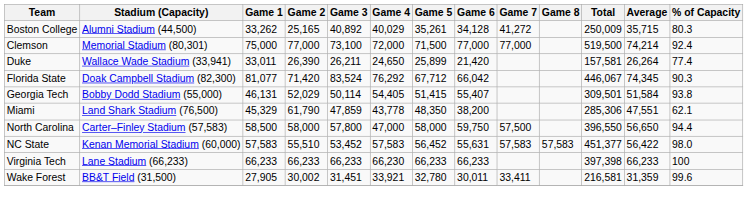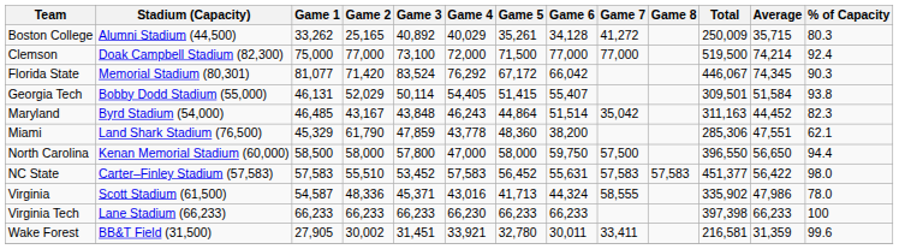 <table class="wikitable sortable">
 <tr>
 <th>Team</th>
 <th>Stadium (Capacity)</th>
 <th>Game 1</th>
 <th>Game 2</th>
 <th>Game 3</th>
 <th>Game 4</th>
 <th>Game 5</th>
 <th>Game 6</th>
 <th>Game 7</th>
 <th>Game 8</th>
 <th>Total</th>
 <th>Average</th>
 <th>% of Capacity</th>
 </tr>
 <tr>
 <td>Boston College</td>
 <td><a href='#'>Alumni Stadium</a> (44,500)</td>
 <td>33,262</td>
 <td>25,165</td>
 <td>40,892</td>
 <td>40,029</td>
 <td>35,261</td>
 <td>34,128</td>
 <td>41,272</td>
 <td></td>
 <td>250,009</td>
 <td>35,715</td>
 <td>80.3</td>
 </tr>
 <tr>
 <td>Clemson</td>
-<td><a href='#'>Memorial Stadium</a> (80,301)</td>
+<td><a href='#'>Doak Campbell Stadium</a> (82,300)</td>
 <td>75,000</td>
 <td>77,000</td>
 <td>73,100</td>
 <td>72,000</td>
 <td>71,500</td>
 <td>77,000</td>
 <td>77,000</td>
 <td></td>
 <td>519,500</td>
 <td>74,214</td>
 <td>92.4</td>
 </tr>
 <tr>
-<td>Duke</td>
-<td><a href='#'>Wallace Wade Stadium</a> (33,941)</td>
-<td>33,011</td>
-<td>26,390</td>
-<td>26,211</td>
-<td>24,650</td>
-<td>25,899</td>
-<td>21,420</td>
-<td></td>
-<td></td>
-<td>157,581</td>
-<td>26,264</td>
-<td>77.4</td>
-</tr>
-<tr>
 <td>Florida State</td>
-<td><a href='#'>Doak Campbell Stadium</a> (82,300)</td>
+<td><a href='#'>Memorial Stadium</a> (80,301)</td>
 <td>81,077</td>
 <td>71,420</td>
 <td>83,524</td>
 <td>76,292</td>
-<td>67,712</td>
+<td>67,172</td>
 <td>66,042</td>
 <td></td>
 <td></td>
 <td>446,067</td>
 <td>74,345</td>
 <td>90.3</td>
 </tr>
 <tr>
 <td>Georgia Tech</td>
 <td><a href='#'>Bobby Dodd Stadium</a> (55,000)</td>
 <td>46,131</td>
 <td>52,029</td>
 <td>50,114</td>
 <td>54,405</td>
 <td>51,415</td>
 <td>55,407</td>
 <td></td>
 <td></td>
 <td>309,501</td>
 <td>51,584</td>
 <td>93.8</td>
 </tr>
 <tr>
+<td>Maryland</td>
+<td><a href='#'>Byrd Stadium</a> (54,000)</td>
+<td>46,485</td>
+<td>43,167</td>
+<td>43,848</td>
+<td>46,243</td>
+<td>44,864</td>
+<td>51,514</td>
+<td>35,042</td>
+<td></td>
+<td>311,163</td>
+<td>44,452</td>
+<td>82.3</td>
+</tr>
+<tr>
 <td>Miami</td>
 <td><a href='#'>Land Shark Stadium</a> (76,500)</td>
 <td>45,329</td>
 <td>61,790</td>
 <td>47,859</td>
 <td>43,778</td>
-<td>48,350</td>
+<td>48,360</td>
 <td>38,200</td>
 <td></td>
 <td></td>
 <td>285,306</td>
 <td>47,551</td>
 <td>62.1</td>
 </tr>
 <tr>
 <td>North Carolina</td>
-<td><a href='#'>Carter–Finley Stadium</a> (57,583)</td>
+<td><a href='#'>Kenan Memorial Stadium</a> (60,000)</td>
 <td>58,500</td>
 <td>58,000</td>
 <td>57,800</td>
 <td>47,000</td>
 <td>58,000</td>
 <td>59,750</td>
 <td>57,500</td>
 <td></td>
 <td>396,550</td>
 <td>56,650</td>
 <td>94.4</td>
 </tr>
 <tr>
 <td>NC State</td>
-<td><a href='#'>Kenan Memorial Stadium</a> (60,000)</td>
+<td><a href='#'>Carter–Finley Stadium</a> (57,583)</td>
 <td>57,583</td>
 <td>55,510</td>
 <td>53,452</td>
 <td>57,583</td>
 <td>56,452</td>
 <td>55,631</td>
 <td>57,583</td>
 <td>57,583</td>
 <td>451,377</td>
 <td>56,422</td>
 <td>98.0</td>
+</tr>
+<tr>
+<td>Virginia</td>
+<td><a href='#'>Scott Stadium</a> (61,500)</td>
+<td>54,587</td>
+<td>48,336</td>
+<td>45,371</td>
+<td>43,016</td>
+<td>41,713</td>
+<td>44,324</td>
+<td>58,555</td>
+<td></td>
+<td>335,902</td>
+<td>47,986</td>
+<td>78.0</td>
 </tr>
 <tr>
 <td>Virginia Tech</td>
 <td><a href='#'>Lane Stadium</a> (66,233)</td>
 <td>66,233</td>
 <td>66,233</td>
 <td>66,233</td>
 <td>66,230</td>
 <td>66,233</td>
 <td>66,233</td>
 <td></td>
 <td></td>
 <td>397,398</td>
 <td>66,233</td>
 <td>100</td>
 </tr>
 <tr>
 <td>Wake Forest</td>
 <td><a href='#'>BB&T Field</a> (31,500)</td>
 <td>27,905</td>
 <td>30,002</td>
 <td>31,451</td>
 <td>33,921</td>
 <td>32,780</td>
 <td>30,011</td>
 <td>33,411</td>
 <td></td>
 <td>216,581</td>
 <td>31,359</td>
 <td>99.6</td>
 </tr>
 <tr>
 </tr>
 </table>
